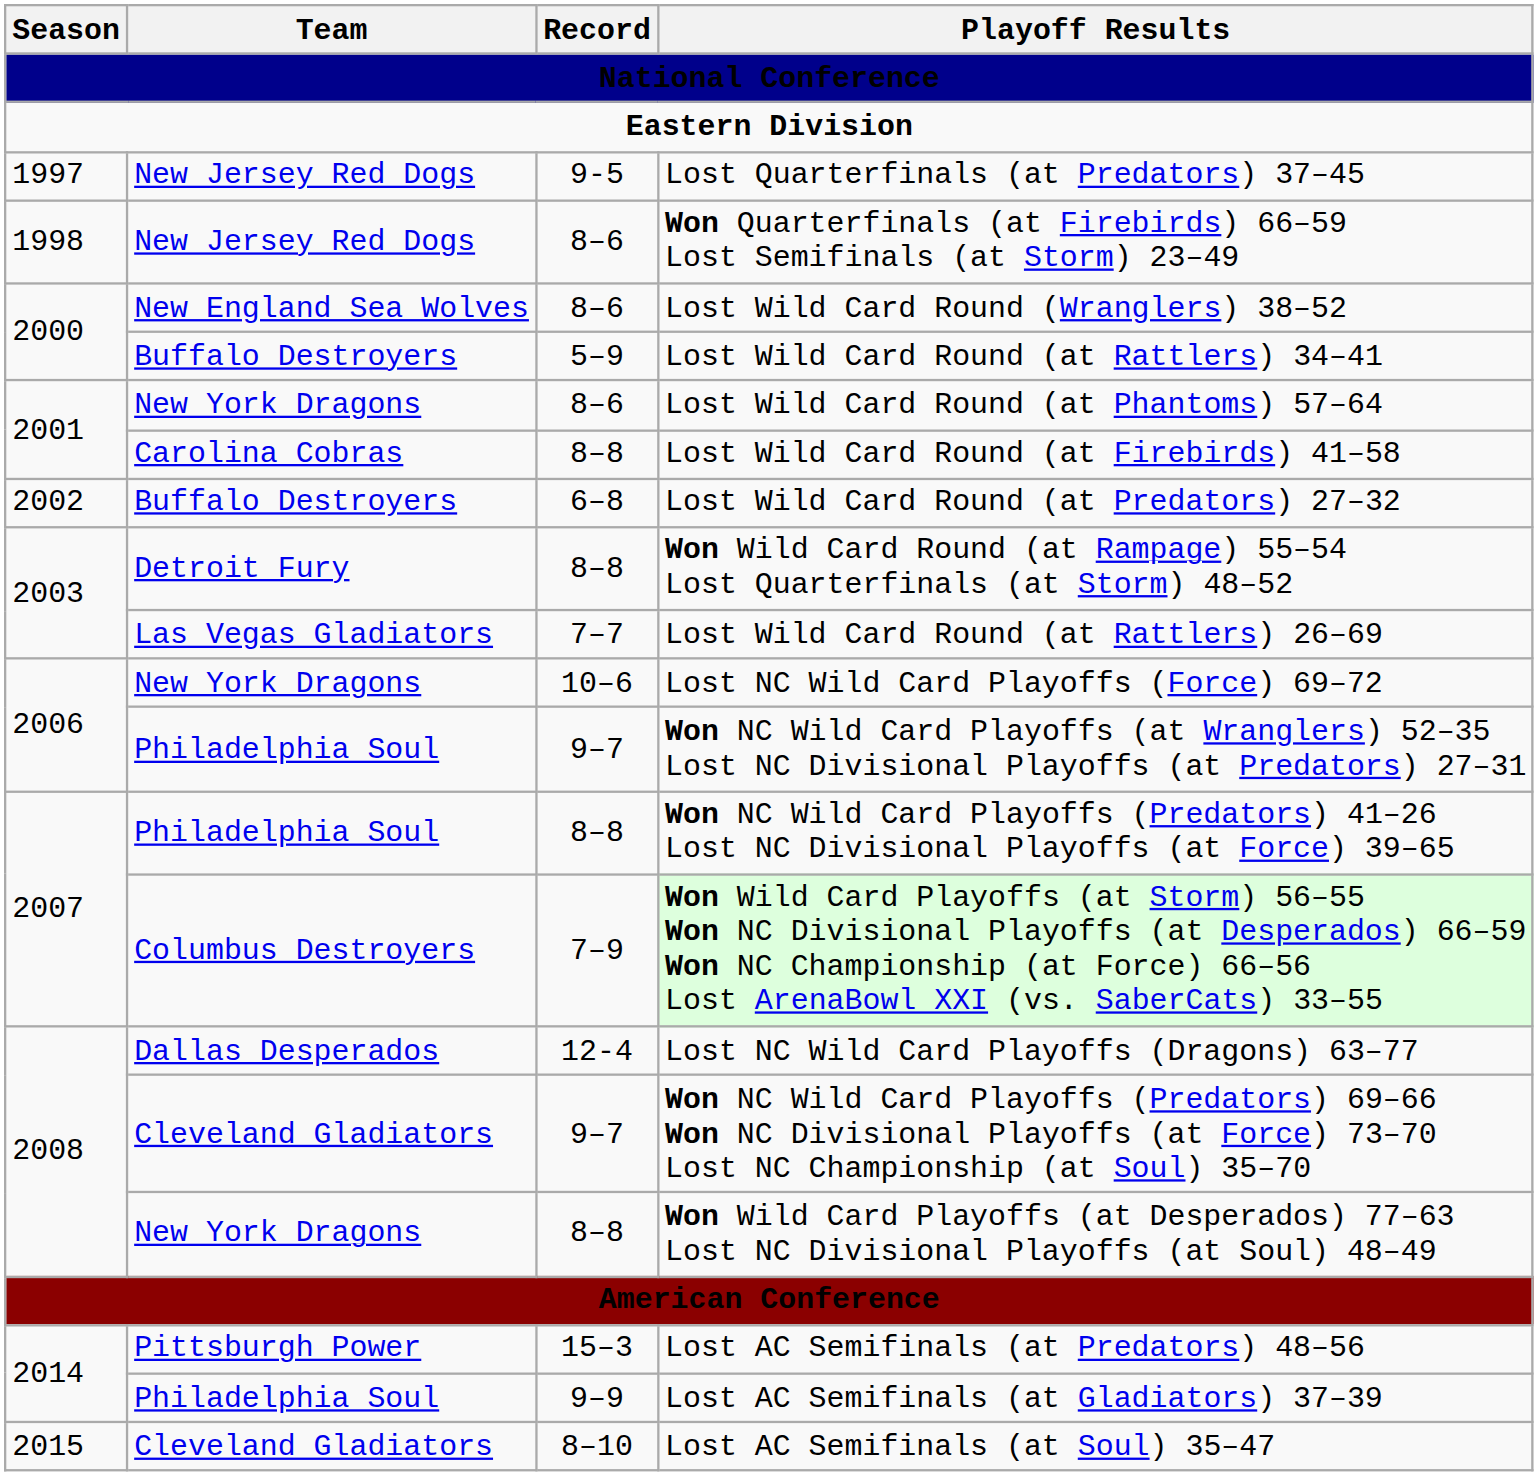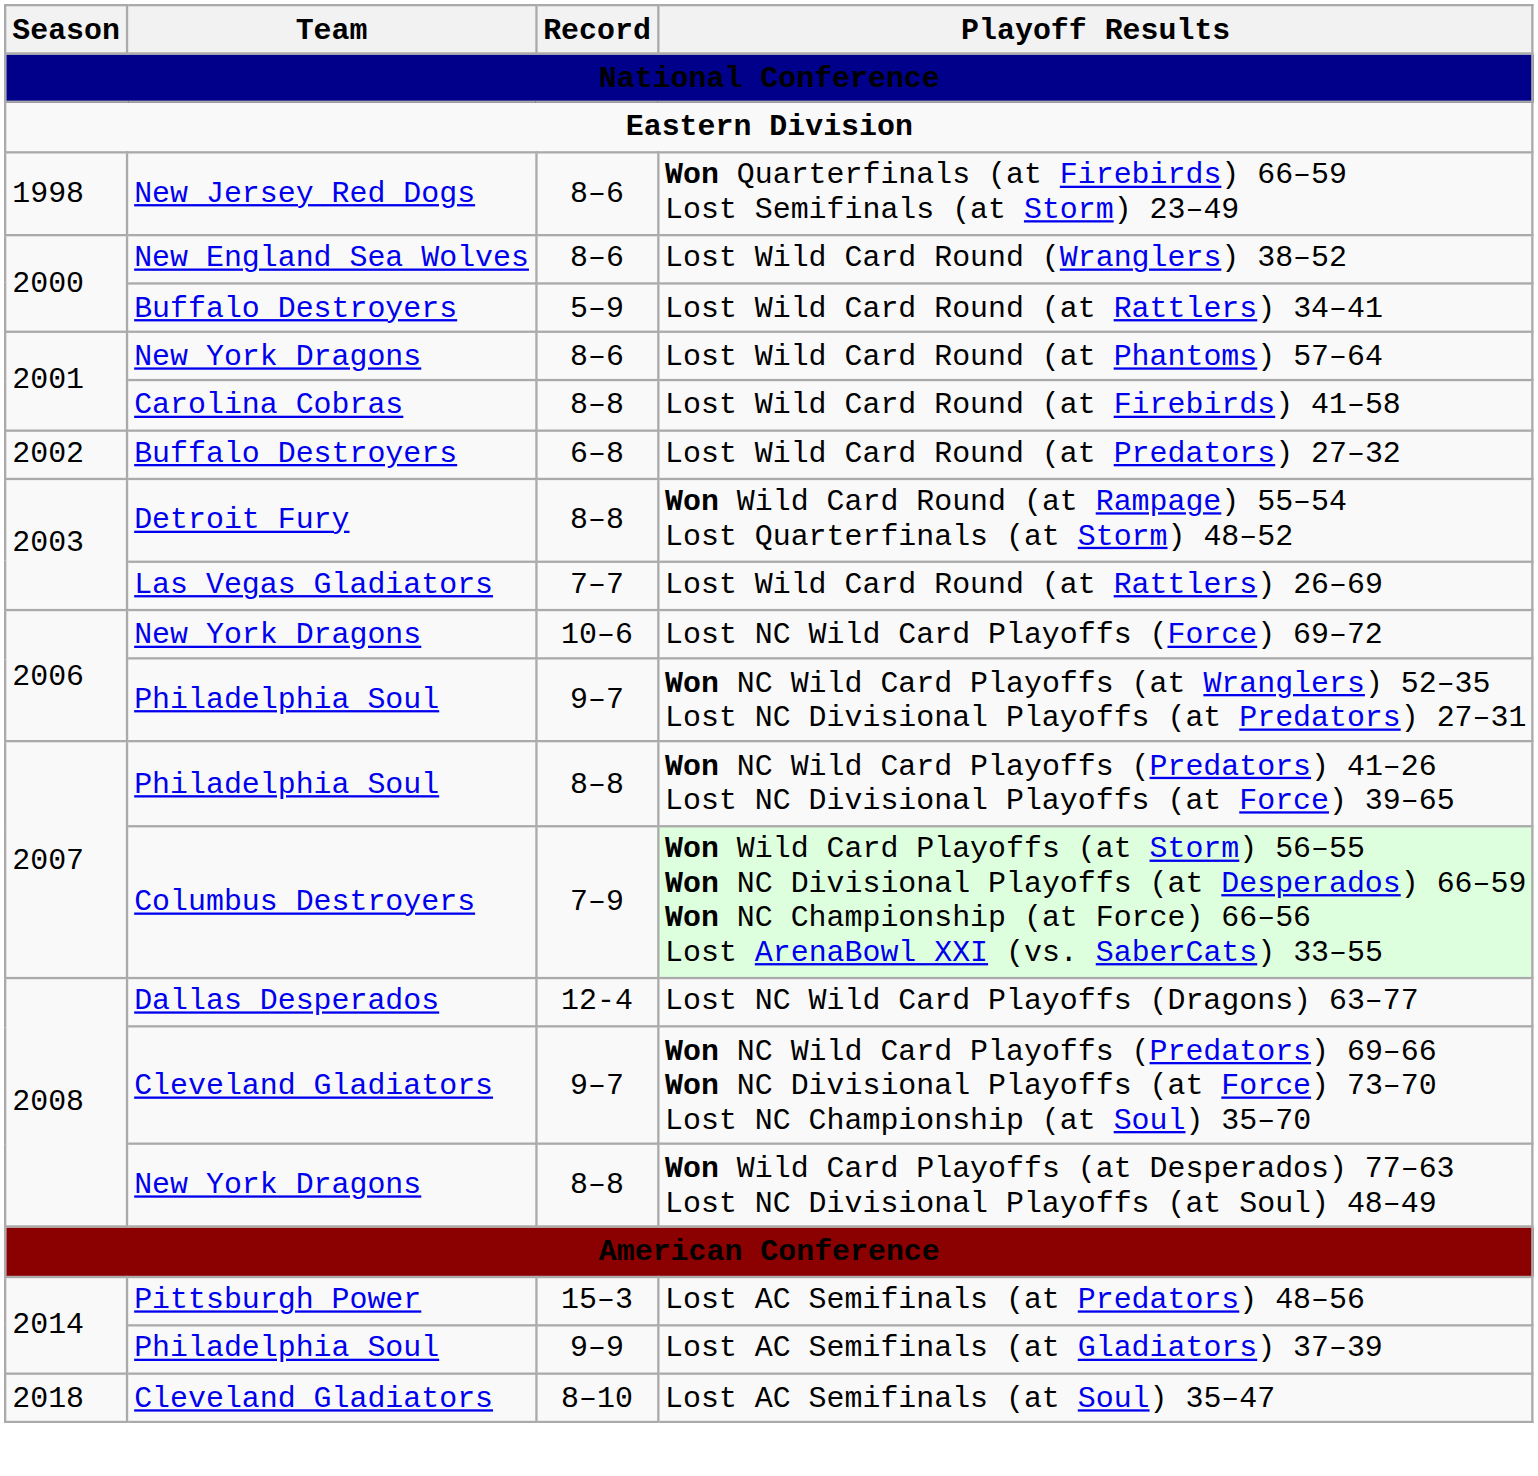 <table class="wikitable">
 <tr>
 <th>Season</th>
 <th>Team</th>
 <th>Record</th>
 <th>Playoff Results</th>
 </tr>
 <tr>
 <td bgcolor="darkblue" colspan="4" align="center"><span><strong>National Conference</strong></span></td>
 </tr>
 <tr>
 <td colspan="4" style="text-align:center;"><strong>Eastern Division</strong></td>
-</tr>
-<tr>
-<td>1997</td>
-<td><a href='#'>New Jersey Red Dogs</a></td>
-<td align="center">9-5</td>
-<td>Lost Quarterfinals (at <a href='#'>Predators</a>) 37–45</td>
 </tr>
 <tr>
 <td>1998</td>
 <td><a href='#'>New Jersey Red Dogs</a></td>
 <td align="center">8–6</td>
 <td><strong>Won</strong> Quarterfinals (at <a href='#'>Firebirds</a>) 66–59<br>Lost Semifinals (at <a href='#'>Storm</a>) 23–49</td>
 </tr>
 <tr>
 <td rowspan="2">2000</td>
 <td><a href='#'>New England Sea Wolves</a></td>
 <td align="center">8–6</td>
 <td>Lost Wild Card Round (<a href='#'>Wranglers</a>) 38–52</td>
 </tr>
 <tr>
 <td><a href='#'>Buffalo Destroyers</a></td>
 <td align="center">5–9</td>
 <td>Lost Wild Card Round (at <a href='#'>Rattlers</a>) 34–41</td>
 </tr>
 <tr>
 <td rowspan="2">2001</td>
 <td><a href='#'>New York Dragons</a></td>
 <td align="center">8–6</td>
 <td>Lost Wild Card Round (at <a href='#'>Phantoms</a>) 57–64</td>
 </tr>
 <tr>
 <td><a href='#'>Carolina Cobras</a></td>
 <td align="center">8–8</td>
 <td>Lost Wild Card Round (at <a href='#'>Firebirds</a>) 41–58</td>
 </tr>
 <tr>
 <td>2002</td>
 <td><a href='#'>Buffalo Destroyers</a></td>
 <td align="center">6–8</td>
 <td>Lost Wild Card Round (at <a href='#'>Predators</a>) 27–32</td>
 </tr>
 <tr>
 <td rowspan="2">2003</td>
 <td><a href='#'>Detroit Fury</a></td>
 <td align="center">8–8</td>
 <td><strong>Won</strong> Wild Card Round (at <a href='#'>Rampage</a>) 55–54<br> Lost Quarterfinals (at <a href='#'>Storm</a>) 48–52</td>
 </tr>
 <tr>
 <td><a href='#'>Las Vegas Gladiators</a></td>
 <td align="center">7–7</td>
 <td>Lost Wild Card Round (at <a href='#'>Rattlers</a>) 26–69</td>
 </tr>
 <tr>
 <td rowspan="2">2006</td>
 <td><a href='#'>New York Dragons</a></td>
 <td align="center">10–6</td>
 <td>Lost NC Wild Card Playoffs (<a href='#'>Force</a>) 69–72</td>
 </tr>
 <tr>
 <td><a href='#'>Philadelphia Soul</a></td>
 <td align="center">9–7</td>
 <td><strong>Won</strong> NC Wild Card Playoffs (at <a href='#'>Wranglers</a>) 52–35<br> Lost NC Divisional Playoffs (at <a href='#'>Predators</a>) 27–31</td>
 </tr>
 <tr>
 <td rowspan="2">2007</td>
 <td><a href='#'>Philadelphia Soul</a></td>
 <td align="center">8–8</td>
 <td><strong>Won</strong> NC Wild Card Playoffs (<a href='#'>Predators</a>) 41–26<br>Lost NC Divisional Playoffs (at <a href='#'>Force</a>) 39–65</td>
 </tr>
 <tr>
 <td><a href='#'>Columbus Destroyers</a></td>
 <td align="center">7–9</td>
 <td bgcolor="#DDFFDD"><strong>Won</strong> Wild Card Playoffs (at <a href='#'>Storm</a>) 56–55<br><strong>Won</strong> NC Divisional Playoffs (at <a href='#'>Desperados</a>) 66–59<br><strong>Won</strong> NC Championship (at Force) 66–56<br>Lost <a href='#'>ArenaBowl XXI</a> (vs. <a href='#'>SaberCats</a>) 33–55</td>
 </tr>
 <tr>
 <td rowspan="3">2008</td>
 <td><a href='#'>Dallas Desperados</a></td>
 <td align="center">12-4</td>
 <td>Lost NC Wild Card Playoffs (Dragons) 63–77</td>
 </tr>
 <tr>
 <td><a href='#'>Cleveland Gladiators</a></td>
 <td align="center">9–7</td>
 <td><strong>Won</strong> NC Wild Card Playoffs (<a href='#'>Predators</a>) 69–66<br> <strong>Won</strong> NC Divisional Playoffs (at <a href='#'>Force</a>) 73–70<br> Lost NC Championship (at <a href='#'>Soul</a>) 35–70</td>
 </tr>
 <tr>
 <td><a href='#'>New York Dragons</a></td>
 <td align="center">8–8</td>
 <td><strong>Won</strong> Wild Card Playoffs (at Desperados) 77–63<br>Lost NC Divisional Playoffs (at Soul) 48–49</td>
 </tr>
 <tr>
 <td bgcolor="darkred" colspan="4" align="center"><span><strong>American Conference</strong></span></td>
 </tr>
 <tr>
 <td rowspan="2">2014</td>
 <td><a href='#'>Pittsburgh Power</a></td>
 <td align="center">15–3</td>
 <td>Lost AC Semifinals (at <a href='#'>Predators</a>) 48–56</td>
 </tr>
 <tr>
 <td><a href='#'>Philadelphia Soul</a></td>
 <td align="center">9–9</td>
 <td>Lost AC Semifinals (at <a href='#'>Gladiators</a>) 37–39</td>
 </tr>
 <tr>
-<td>2015</td>
+<td>2018</td>
 <td><a href='#'>Cleveland Gladiators</a></td>
 <td align="center">8–10</td>
 <td>Lost AC Semifinals (at <a href='#'>Soul</a>) 35–47</td>
 </tr>
 </table>
